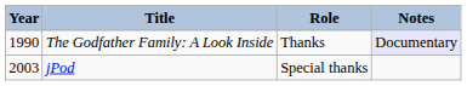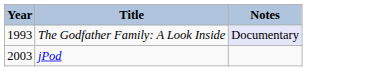 <table class="wikitable" style="font-size:95%;">
 <tr>
 <th style="background:#B0C4DE;">Year</th>
 <th style="background:#B0C4DE;">Title</th>
-<th style="background:#B0C4DE;">Role</th>
 <th style="background:#B0C4DE;">Notes</th>
 </tr>
 <tr>
-<td>1990</td>
+<td>1993</td>
 <td><em>The Godfather Family: A Look Inside</em></td>
-<td>Thanks</td>
 <td style="background: lavender;">Documentary</td>
 </tr>
 <tr>
 <td>2003</td>
 <td><em><a href='#'>jPod</a></em></td>
-<td>Special thanks</td>
 <td></td>
 </tr>
 </table>
